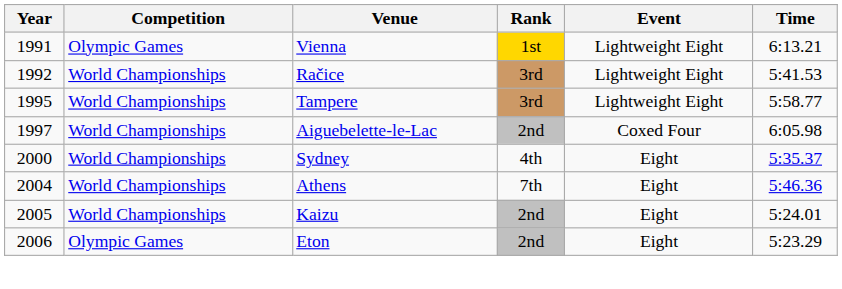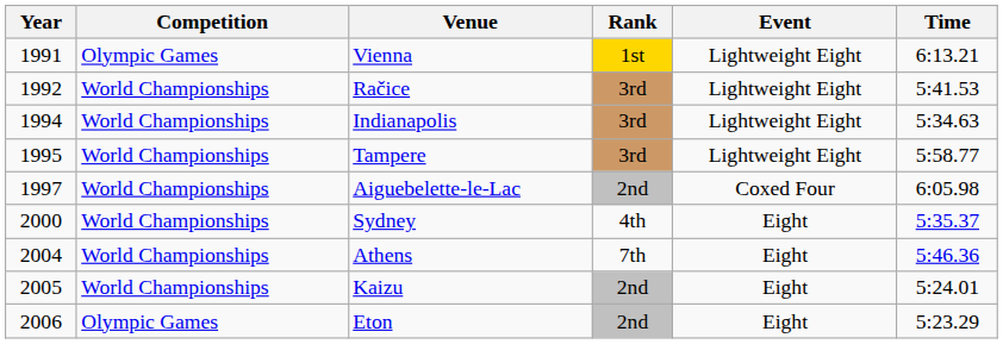 <table class="wikitable" width=60% style="font-size:100%; text-align:center;">
 <tr>
 <th>Year</th>
 <th>Competition</th>
 <th>Venue</th>
 <th>Rank</th>
 <th>Event</th>
 <th>Time</th>
 </tr>
 <tr>
 <td>1991</td>
 <td align=left><a href='#'>Olympic Games</a></td>
 <td align=left> <a href='#'>Vienna</a></td>
 <td bgcolor=gold>1st</td>
 <td>Lightweight Eight</td>
 <td>6:13.21</td>
 </tr>
 <tr>
 <td>1992</td>
 <td align=left><a href='#'>World Championships</a></td>
 <td align=left> <a href='#'>Račice</a></td>
 <td bgcolor=cc9966>3rd</td>
 <td>Lightweight Eight</td>
 <td>5:41.53</td>
+</tr>
+<tr>
+<td>1994</td>
+<td align=left><a href='#'>World Championships</a></td>
+<td align=left> <a href='#'>Indianapolis</a></td>
+<td bgcolor=cc9966>3rd</td>
+<td>Lightweight Eight</td>
+<td>5:34.63</td>
 </tr>
 <tr>
 <td>1995</td>
 <td align=left><a href='#'>World Championships</a></td>
 <td align=left> <a href='#'>Tampere</a></td>
 <td bgcolor=cc9966>3rd</td>
 <td>Lightweight Eight</td>
 <td>5:58.77</td>
 </tr>
 <tr>
 <td>1997</td>
 <td align=left><a href='#'>World Championships</a></td>
 <td align=left> <a href='#'>Aiguebelette-le-Lac</a></td>
 <td bgcolor=silver>2nd</td>
 <td>Coxed Four</td>
 <td>6:05.98</td>
 </tr>
 <tr>
 <td>2000</td>
 <td align=left><a href='#'>World Championships</a></td>
 <td align=left> <a href='#'>Sydney</a></td>
 <td>4th</td>
 <td>Eight</td>
 <td><a href='#'>5:35.37</a></td>
 </tr>
 <tr>
 <td>2004</td>
 <td align=left><a href='#'>World Championships</a></td>
 <td align=left> <a href='#'>Athens</a></td>
 <td>7th</td>
 <td>Eight</td>
 <td><a href='#'>5:46.36</a></td>
 </tr>
 <tr>
 <td>2005</td>
 <td align=left><a href='#'>World Championships</a></td>
 <td align=left> <a href='#'>Kaizu</a></td>
 <td bgcolor=silver>2nd</td>
 <td>Eight</td>
 <td>5:24.01</td>
 </tr>
 <tr>
 <td>2006</td>
 <td align=left><a href='#'>Olympic Games</a></td>
 <td align=left> <a href='#'>Eton</a></td>
 <td bgcolor=silver>2nd</td>
 <td>Eight</td>
 <td>5:23.29</td>
 </tr>
 </table>
